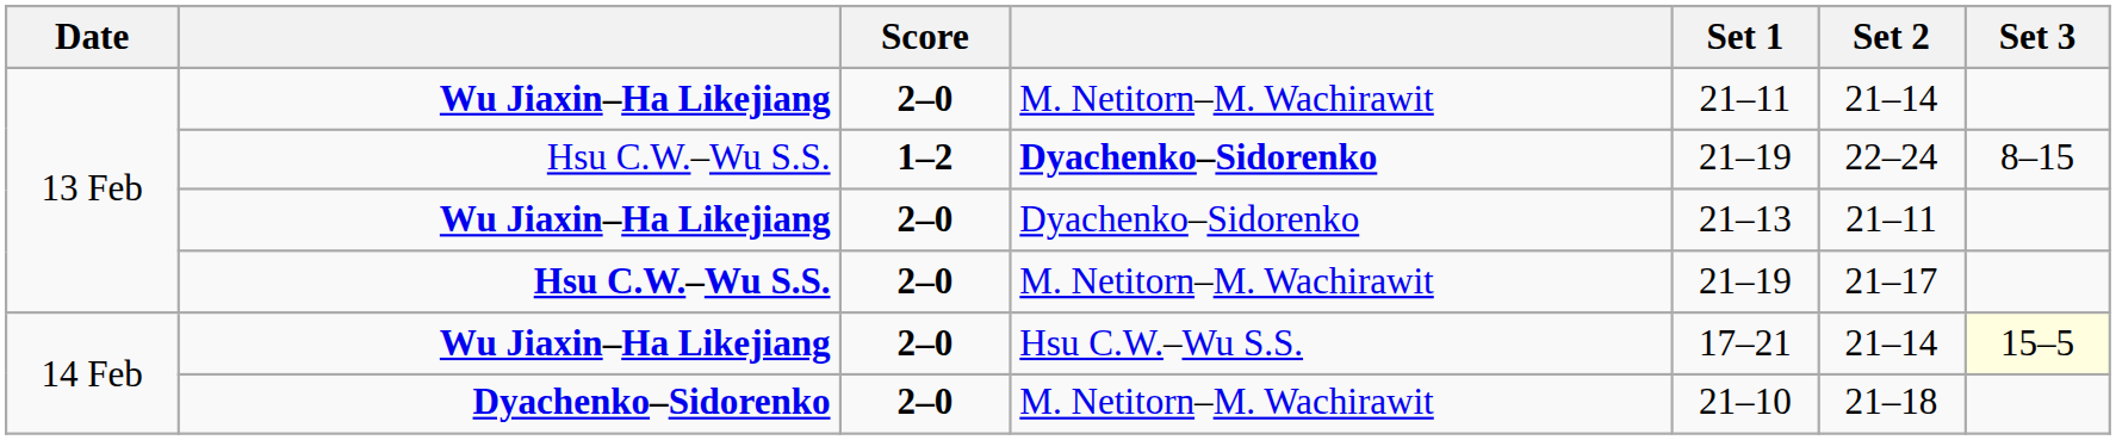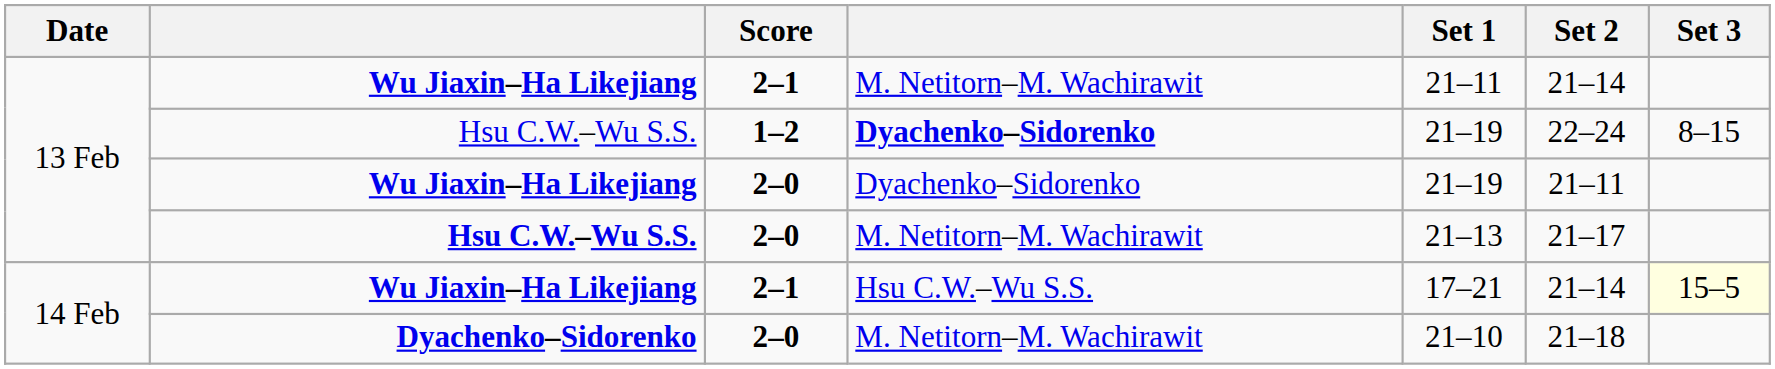 <table class="wikitable" style="text-align: center; font-size:90% ">
 <tr>
 <th width="60">Date</th>
 <th align="right" width="250"></th>
 <th width="60">Score</th>
 <th align="left" width="250"></th>
 <th width="50">Set 1</th>
 <th width="50">Set 2</th>
 <th width="50">Set 3</th>
 </tr>
 <tr>
 <td rowspan=4>13 Feb</td>
 <td align=right><strong><a href='#'>Wu Jiaxin</a>–<a href='#'>Ha Likejiang</a> </strong></td>
-<td align=center><strong>2–0</strong></td>
+<td align=center><strong>2–1</strong></td>
 <td align=left> <a href='#'>M. Netitorn</a>–<a href='#'>M. Wachirawit</a></td>
 <td>21–11</td>
 <td>21–14</td>
 <td></td>
 </tr>
 <tr>
 <td align=right><a href='#'>Hsu C.W.</a>–<a href='#'>Wu S.S.</a> </td>
 <td align=center><strong>1–2</strong></td>
 <td align=left><strong> <a href='#'>Dyachenko</a>–<a href='#'>Sidorenko</a></strong></td>
 <td>21–19</td>
 <td>22–24</td>
 <td>8–15</td>
 </tr>
 <tr>
 <td align=right><strong><a href='#'>Wu Jiaxin</a>–<a href='#'>Ha Likejiang</a> </strong></td>
 <td align=center><strong>2–0</strong></td>
 <td align=left> <a href='#'>Dyachenko</a>–<a href='#'>Sidorenko</a></td>
-<td>21–13</td>
+<td>21–19</td>
 <td>21–11</td>
 <td></td>
 </tr>
 <tr>
 <td align=right><strong><a href='#'>Hsu C.W.</a>–<a href='#'>Wu S.S.</a> </strong></td>
 <td align=center><strong>2–0</strong></td>
 <td align=left> <a href='#'>M. Netitorn</a>–<a href='#'>M. Wachirawit</a></td>
-<td>21–19</td>
+<td>21–13</td>
 <td>21–17</td>
 <td></td>
 </tr>
 <tr>
 <td rowspan=2>14 Feb</td>
 <td align=right><strong><a href='#'>Wu Jiaxin</a>–<a href='#'>Ha Likejiang</a> </strong></td>
-<td align=center><strong>2–0</strong></td>
+<td align=center><strong>2–1</strong></td>
 <td align=left> <a href='#'>Hsu C.W.</a>–<a href='#'>Wu S.S.</a></td>
 <td>17–21</td>
 <td>21–14</td>
 <td style="background: lightyellow;">15–5</td>
 </tr>
 <tr>
 <td align=right><strong><a href='#'>Dyachenko</a>–<a href='#'>Sidorenko</a> </strong></td>
 <td align=center><strong>2–0</strong></td>
 <td align=left> <a href='#'>M. Netitorn</a>–<a href='#'>M. Wachirawit</a></td>
 <td>21–10</td>
 <td>21–18</td>
 <td></td>
 </tr>
 </table>
